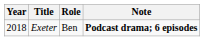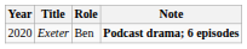 <table class="wikitable">
 <tr>
 <th>Year</th>
 <th>Title</th>
 <th>Role</th>
 <th>Note</th>
 </tr>
 <tr>
-<td>2018</td>
+<td>2020</td>
 <td><em>Exeter</em></td>
 <td>Ben</td>
 <td><strong>Podcast drama; 6 episodes</strong></td>
 </tr>
 </table>
